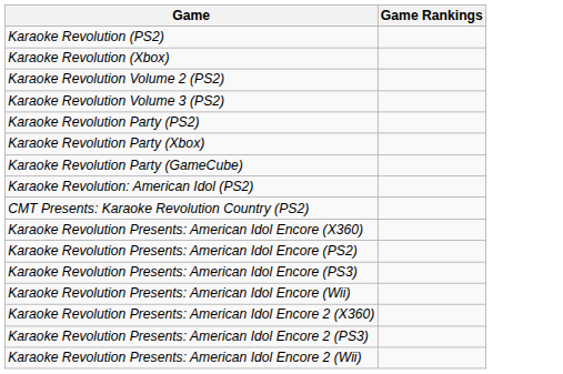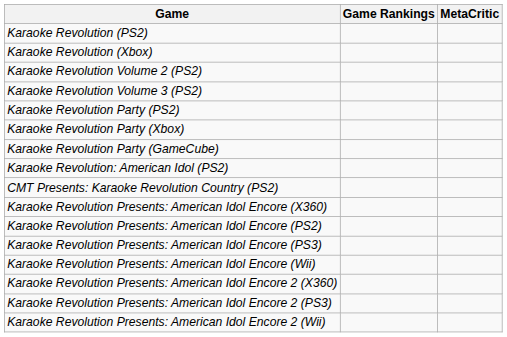 <table class="wikitable">
 <tr>
 <th>Game</th>
 <th>Game Rankings</th>
+<th>MetaCritic</th>
 </tr>
 <tr>
 <td><em>Karaoke Revolution (PS2)</em></td>
+<td></td>
 <td></td>
 </tr>
 <tr>
 <td><em>Karaoke Revolution (Xbox)</em></td>
 <td></td>
+<td></td>
 </tr>
 <tr>
 <td><em>Karaoke Revolution Volume 2 (PS2)</em></td>
+<td></td>
 <td></td>
 </tr>
 <tr>
 <td><em>Karaoke Revolution Volume 3 (PS2)</em></td>
 <td></td>
+<td></td>
 </tr>
 <tr>
 <td><em>Karaoke Revolution Party (PS2)</em></td>
+<td></td>
 <td></td>
 </tr>
 <tr>
 <td><em>Karaoke Revolution Party (Xbox)</em></td>
 <td></td>
+<td></td>
 </tr>
 <tr>
 <td><em>Karaoke Revolution Party (GameCube)</em></td>
+<td></td>
 <td></td>
 </tr>
 <tr>
 <td><em>Karaoke Revolution: American Idol (PS2)</em></td>
 <td></td>
+<td></td>
 </tr>
 <tr>
 <td><em>CMT Presents: Karaoke Revolution Country (PS2)</em></td>
+<td></td>
 <td></td>
 </tr>
 <tr>
 <td><em>Karaoke Revolution Presents: American Idol Encore (X360)</em></td>
 <td></td>
+<td></td>
 </tr>
 <tr>
 <td><em>Karaoke Revolution Presents: American Idol Encore (PS2)</em></td>
+<td></td>
 <td></td>
 </tr>
 <tr>
 <td><em>Karaoke Revolution Presents: American Idol Encore (PS3)</em></td>
 <td></td>
+<td></td>
 </tr>
 <tr>
 <td><em>Karaoke Revolution Presents: American Idol Encore (Wii)</em></td>
+<td></td>
 <td></td>
 </tr>
 <tr>
 <td><em>Karaoke Revolution Presents: American Idol Encore 2 (X360)</em></td>
 <td></td>
+<td></td>
 </tr>
 <tr>
 <td><em>Karaoke Revolution Presents: American Idol Encore 2 (PS3)</em></td>
+<td></td>
 <td></td>
 </tr>
 <tr>
 <td><em>Karaoke Revolution Presents: American Idol Encore 2 (Wii)</em></td>
 <td></td>
+<td></td>
 </tr>
 </table>
